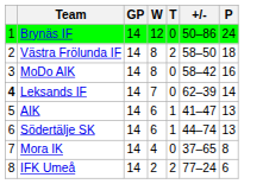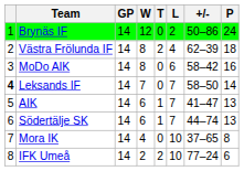 <table class="wikitable">
 <tr>
 <th></th>
 <th>Team</th>
 <th>GP</th>
 <th>W</th>
 <th>T</th>
+<th>L</th>
 <th>+/-</th>
 <th>P</th>
 </tr>
 <tr style="background:#00FF00">
 <td>1</td>
 <td><a href='#'>Brynäs IF</a></td>
 <td>14</td>
 <td>12</td>
 <td>0</td>
+<td>2</td>
 <td>50–86</td>
 <td>24</td>
 </tr>
 <tr style="background:#FFFFFF">
 <td>2</td>
 <td><a href='#'>Västra Frölunda IF</a></td>
 <td>14</td>
 <td>8</td>
 <td>2</td>
-<td>58–50</td>
+<td>4</td>
+<td>62–39</td>
 <td>18</td>
 </tr>
 <tr style="background:#FFFFFF">
 <td>3</td>
 <td><a href='#'>MoDo AIK</a></td>
 <td>14</td>
 <td>8</td>
 <td>0</td>
+<td>6</td>
 <td>58–42</td>
 <td>16</td>
 </tr>
 <tr style="background:#FFFFFF">
 <td><strong>4</strong></td>
 <td><a href='#'>Leksands IF</a></td>
 <td>14</td>
 <td>7</td>
 <td>0</td>
-<td>62–39</td>
+<td>7</td>
+<td>58–50</td>
 <td>14</td>
 </tr>
 <tr style="background:#FFFFFF">
 <td>5</td>
 <td><a href='#'>AIK</a></td>
 <td>14</td>
 <td>6</td>
 <td>1</td>
+<td>7</td>
 <td>41–47</td>
 <td>13</td>
 </tr>
 <tr style="background:#FFFFFF">
 <td>6</td>
 <td><a href='#'>Södertälje SK</a></td>
 <td>14</td>
 <td>6</td>
 <td>1</td>
+<td>7</td>
 <td>44–74</td>
 <td>13</td>
 </tr>
 <tr style="background:#FFFFFF">
 <td>7</td>
 <td><a href='#'>Mora IK</a></td>
 <td>14</td>
 <td>4</td>
 <td>0</td>
+<td>10</td>
 <td>37–65</td>
 <td>8</td>
 </tr>
 <tr style="background:#FFFFFF">
 <td>8</td>
 <td><a href='#'>IFK Umeå</a></td>
 <td>14</td>
 <td>2</td>
 <td>2</td>
+<td>10</td>
 <td>77–24</td>
 <td>6</td>
 </tr>
 </table>
